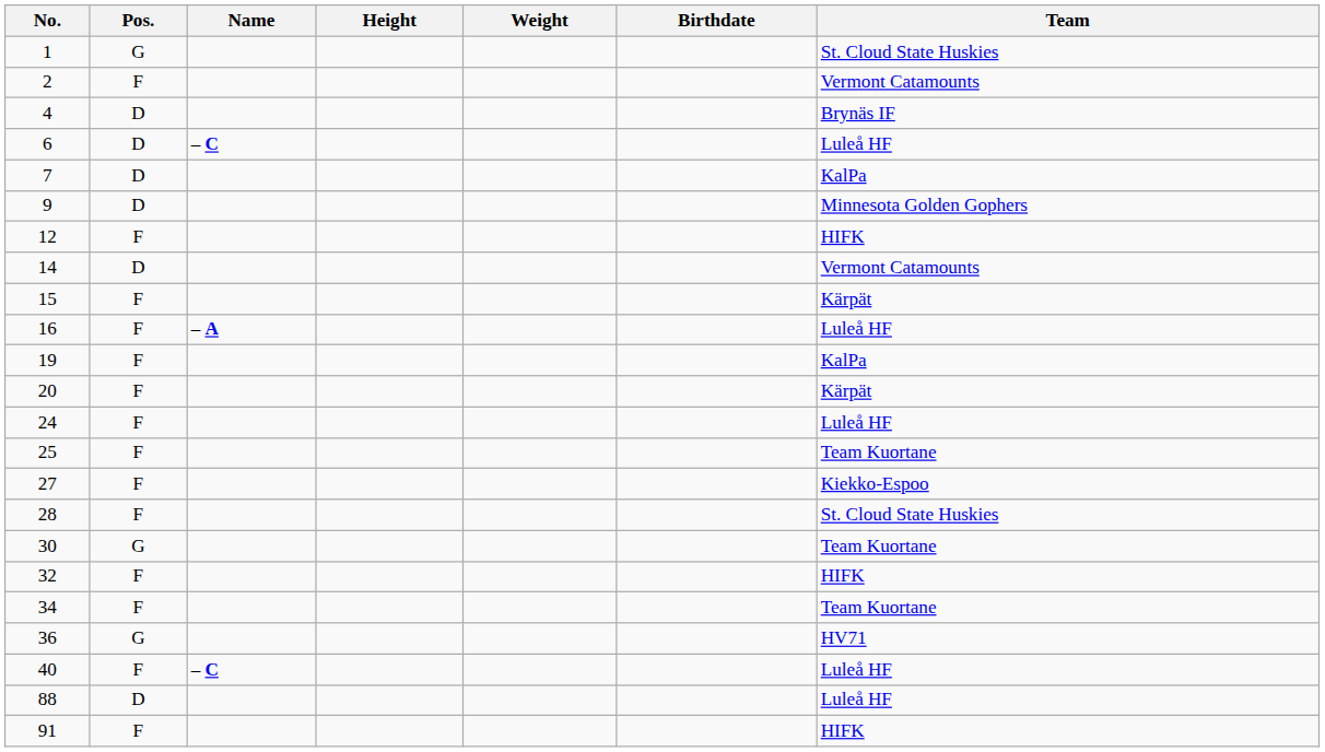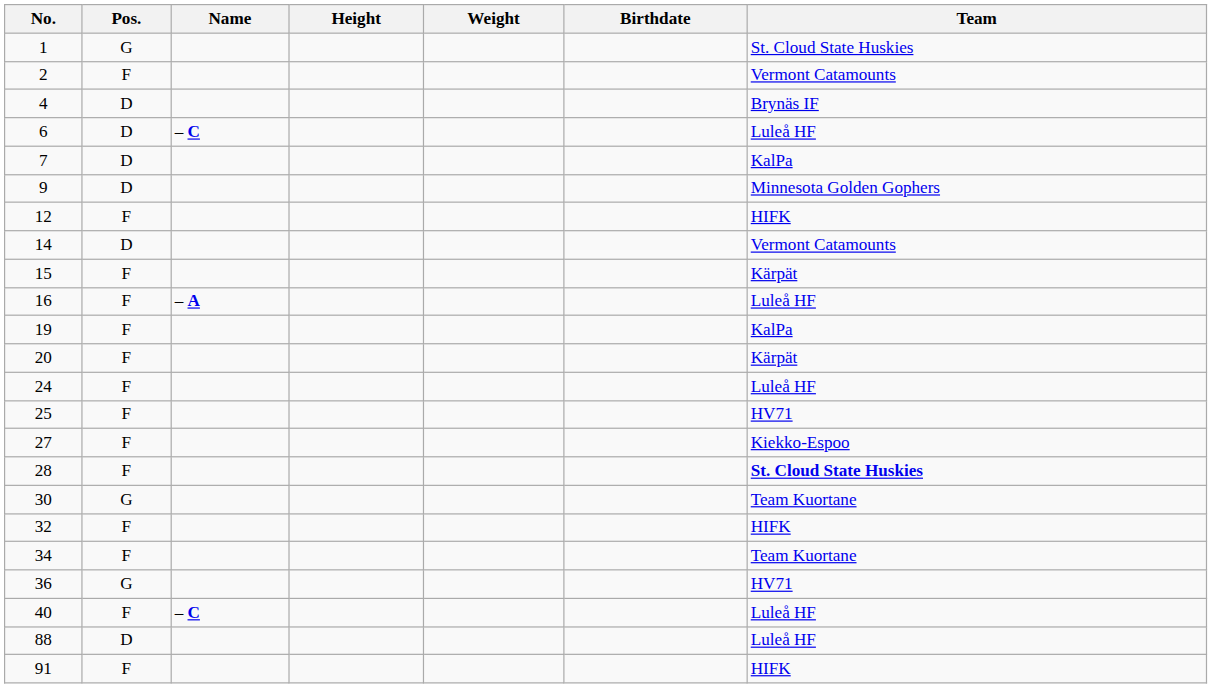 <table class="wikitable sortable" width="80%" style="font-size: 90%; text-align: center;">
 <tr>
 <th>No.</th>
 <th>Pos.</th>
 <th>Name</th>
 <th>Height</th>
 <th>Weight</th>
 <th>Birthdate</th>
 <th>Team</th>
 </tr>
 <tr>
 <td>1</td>
 <td>G</td>
 <td align=left></td>
 <td></td>
 <td></td>
 <td></td>
 <td style="text-align:left;"> <a href='#'>St. Cloud State Huskies</a></td>
 </tr>
 <tr>
 <td>2</td>
 <td>F</td>
 <td align=left></td>
 <td></td>
 <td></td>
 <td></td>
 <td style="text-align:left;"> <a href='#'>Vermont Catamounts</a></td>
 </tr>
 <tr>
 <td>4</td>
 <td>D</td>
 <td align="left"></td>
 <td></td>
 <td></td>
 <td></td>
 <td style="text-align:left;"> <a href='#'>Brynäs IF</a></td>
 </tr>
 <tr>
 <td>6</td>
 <td>D</td>
 <td align=left> – <strong><a href='#'>C</a></strong></td>
 <td></td>
 <td></td>
 <td></td>
 <td style="text-align:left;"> <a href='#'>Luleå HF</a></td>
 </tr>
 <tr>
 <td>7</td>
 <td>D</td>
 <td align=left></td>
 <td></td>
 <td></td>
 <td></td>
 <td style="text-align:left;"> <a href='#'>KalPa</a></td>
 </tr>
 <tr>
 <td>9</td>
 <td>D</td>
 <td align=left></td>
 <td></td>
 <td></td>
 <td></td>
 <td style="text-align:left;"> <a href='#'>Minnesota Golden Gophers</a></td>
 </tr>
 <tr>
 <td>12</td>
 <td>F</td>
 <td align=left></td>
 <td></td>
 <td></td>
 <td></td>
 <td style="text-align:left;"> <a href='#'>HIFK</a></td>
 </tr>
 <tr>
 <td>14</td>
 <td>D</td>
 <td align=left></td>
 <td></td>
 <td></td>
 <td></td>
 <td style="text-align:left;"> <a href='#'>Vermont Catamounts</a></td>
 </tr>
 <tr>
 <td>15</td>
 <td>F</td>
 <td align=left></td>
 <td></td>
 <td></td>
 <td></td>
 <td style="text-align:left;"> <a href='#'>Kärpät</a></td>
 </tr>
 <tr>
 <td>16</td>
 <td>F</td>
 <td align=left> – <a href='#'><strong>A</strong></a></td>
 <td></td>
 <td></td>
 <td></td>
 <td style="text-align:left;"> <a href='#'>Luleå HF</a></td>
 </tr>
 <tr>
 <td>19</td>
 <td>F</td>
 <td align=left></td>
 <td></td>
 <td></td>
 <td></td>
 <td style="text-align:left;"> <a href='#'>KalPa</a></td>
 </tr>
 <tr>
 <td>20</td>
 <td>F</td>
 <td align=left></td>
 <td></td>
 <td></td>
 <td></td>
 <td style="text-align:left;"> <a href='#'>Kärpät</a></td>
 </tr>
 <tr>
 <td>24</td>
 <td>F</td>
 <td align=left></td>
 <td></td>
 <td></td>
 <td></td>
 <td style="text-align:left;"> <a href='#'>Luleå HF</a></td>
 </tr>
 <tr>
 <td>25</td>
 <td>F</td>
 <td align=left></td>
 <td></td>
 <td></td>
 <td></td>
-<td style="text-align:left;"> <a href='#'>Team Kuortane</a></td>
+<td style="text-align:left;"> <a href='#'>HV71</a></td>
 </tr>
 <tr>
 <td>27</td>
 <td>F</td>
 <td align=left></td>
 <td></td>
 <td></td>
 <td></td>
 <td style="text-align:left;"> <a href='#'>Kiekko-Espoo</a></td>
 </tr>
 <tr>
 <td>28</td>
 <td>F</td>
 <td align=left></td>
 <td></td>
 <td></td>
 <td></td>
-<td style="text-align:left;"> <a href='#'>St. Cloud State Huskies</a></td>
+<td style="text-align:left;"><strong> <a href='#'>St. Cloud State Huskies</a></strong></td>
 </tr>
 <tr>
 <td>30</td>
 <td>G</td>
 <td align=left></td>
 <td></td>
 <td></td>
 <td></td>
 <td style="text-align:left;"> <a href='#'>Team Kuortane</a></td>
 </tr>
 <tr>
 <td>32</td>
 <td>F</td>
 <td align=left></td>
 <td></td>
 <td></td>
 <td></td>
 <td style="text-align:left;"> <a href='#'>HIFK</a></td>
 </tr>
 <tr>
 <td>34</td>
 <td>F</td>
 <td align=left></td>
 <td></td>
 <td></td>
 <td></td>
 <td style="text-align:left;"> <a href='#'>Team Kuortane</a></td>
 </tr>
 <tr>
 <td>36</td>
 <td>G</td>
 <td align=left></td>
 <td></td>
 <td></td>
 <td></td>
 <td style="text-align:left;"> <a href='#'>HV71</a></td>
 </tr>
 <tr>
 <td>40</td>
 <td>F</td>
 <td align=left> – <strong><a href='#'>C</a></strong></td>
 <td></td>
 <td></td>
 <td></td>
 <td style="text-align:left;"> <a href='#'>Luleå HF</a></td>
 </tr>
 <tr>
 <td>88</td>
 <td>D</td>
 <td align=left></td>
 <td></td>
 <td></td>
 <td></td>
 <td style="text-align:left;"> <a href='#'>Luleå HF</a></td>
 </tr>
 <tr>
 <td>91</td>
 <td>F</td>
 <td align=left></td>
 <td></td>
 <td></td>
 <td></td>
 <td style="text-align:left;"> <a href='#'>HIFK</a></td>
 </tr>
 </table>
